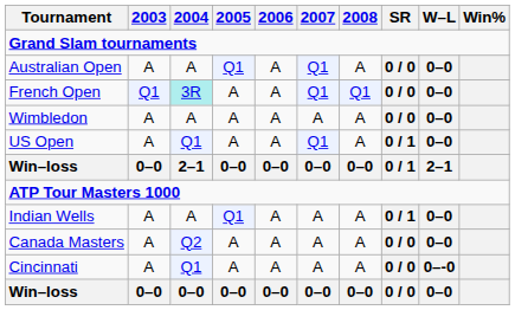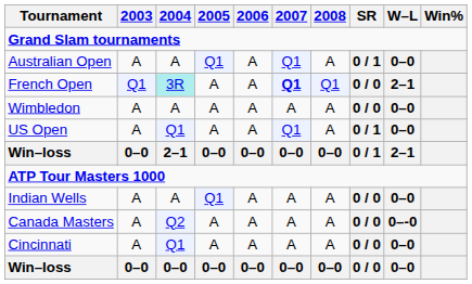 <table class=wikitable style=text-align:center>
 <tr>
 <th>Tournament</th>
 <th><a href='#'>2003</a></th>
 <th><a href='#'>2004</a></th>
 <th><a href='#'>2005</a></th>
 <th><a href='#'>2006</a></th>
 <th><a href='#'>2007</a></th>
 <th><a href='#'>2008</a></th>
 <th>SR</th>
 <th>W–L</th>
 <th>Win%</th>
 </tr>
 <tr>
 <td colspan=25 style=text-align:left><a href='#'><strong>Grand Slam tournaments</strong></a></td>
 </tr>
 <tr>
 <td align=left><a href='#'>Australian Open</a></td>
 <td>A</td>
 <td>A</td>
 <td bgcolor=ecf2ff><a href='#'>Q1</a></td>
 <td>A</td>
 <td bgcolor=ecf2ff><a href='#'>Q1</a></td>
 <td>A</td>
-<th>0 / 0</th>
+<th>0 / 1</th>
 <th>0–0</th>
 <th></th>
 </tr>
 <tr>
 <td align=left><a href='#'>French Open</a></td>
 <td bgcolor=ecf2ff><a href='#'>Q1</a></td>
 <td bgcolor=afeeee><a href='#'>3R</a></td>
 <td>A</td>
 <td>A</td>
-<td bgcolor=ecf2ff><a href='#'>Q1</a></td>
+<td bgcolor=ecf2ff><strong><a href='#'>Q1</a></strong></td>
 <td bgcolor=ecf2ff><a href='#'>Q1</a></td>
 <th>0 / 0</th>
-<th>0–0</th>
+<th>2–1</th>
 <th></th>
 </tr>
 <tr>
 <td align=left><a href='#'>Wimbledon</a></td>
 <td>A</td>
 <td>A</td>
 <td>A</td>
 <td>A</td>
 <td>A</td>
 <td>A</td>
 <th>0 / 0</th>
 <th>0–0</th>
 <th></th>
 </tr>
 <tr>
 <td align=left><a href='#'>US Open</a></td>
 <td>A</td>
 <td bgcolor=ecf2ff><a href='#'>Q1</a></td>
 <td>A</td>
 <td>A</td>
 <td bgcolor=ecf2ff><a href='#'>Q1</a></td>
 <td>A</td>
 <th>0 / 1</th>
 <th>0–0</th>
 <th></th>
 </tr>
 <tr>
 <th style=text-align:left><strong>Win–loss</strong></th>
 <th>0–0</th>
 <th>2–1</th>
 <th>0–0</th>
 <th>0–0</th>
 <th>0–0</th>
 <th>0–0</th>
 <th>0 / 1</th>
 <th>2–1</th>
 <th></th>
 </tr>
 <tr>
 <td colspan=25 style=text-align:left><strong><a href='#'>ATP Tour Masters 1000</a></strong></td>
 </tr>
 <tr>
 <td align=left><a href='#'>Indian Wells</a></td>
 <td>A</td>
 <td>A</td>
 <td bgcolor=ecf2ff><a href='#'>Q1</a></td>
 <td>A</td>
 <td>A</td>
 <td>A</td>
-<th>0 / 1</th>
+<th>0 / 0</th>
 <th>0–0</th>
 <th></th>
 </tr>
 <tr>
 <td align=left><a href='#'>Canada Masters</a></td>
 <td>A</td>
 <td bgcolor=ecf2ff><a href='#'>Q2</a></td>
 <td>A</td>
 <td>A</td>
 <td>A</td>
 <td>A</td>
 <th>0 / 0</th>
-<th>0–0</th>
+<th>0–-0</th>
 <th></th>
 </tr>
 <tr>
 <td align=left><a href='#'>Cincinnati</a></td>
 <td>A</td>
 <td bgcolor=ecf2ff><a href='#'>Q1</a></td>
 <td>A</td>
 <td>A</td>
 <td>A</td>
 <td>A</td>
 <th>0 / 0</th>
-<th>0–-0</th>
+<th>0–0</th>
 <th></th>
 </tr>
 <tr>
 <th style=text-align:left><strong>Win–loss</strong></th>
 <th>0–0</th>
 <th>0–0</th>
 <th>0–0</th>
 <th>0–0</th>
 <th>0–0</th>
 <th>0–0</th>
 <th>0 / 0</th>
 <th>0–0</th>
 <th></th>
 </tr>
 </table>
